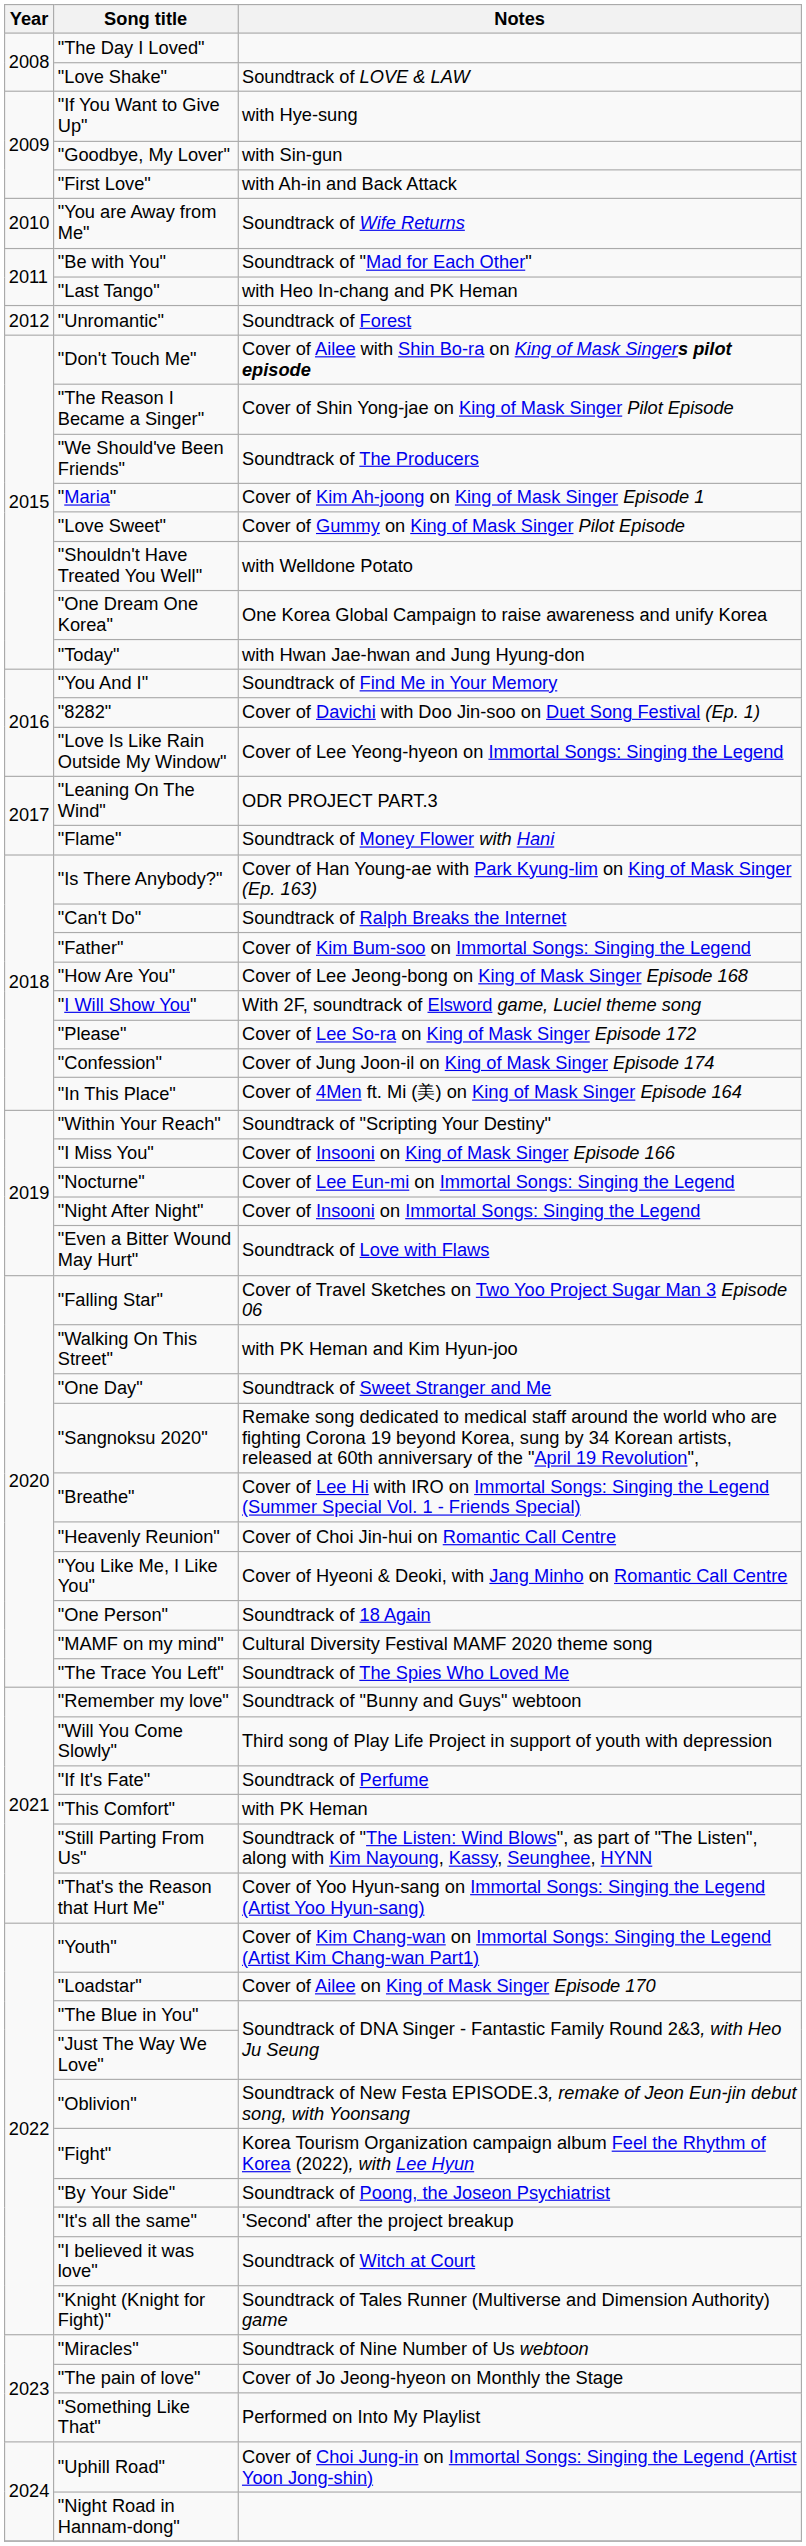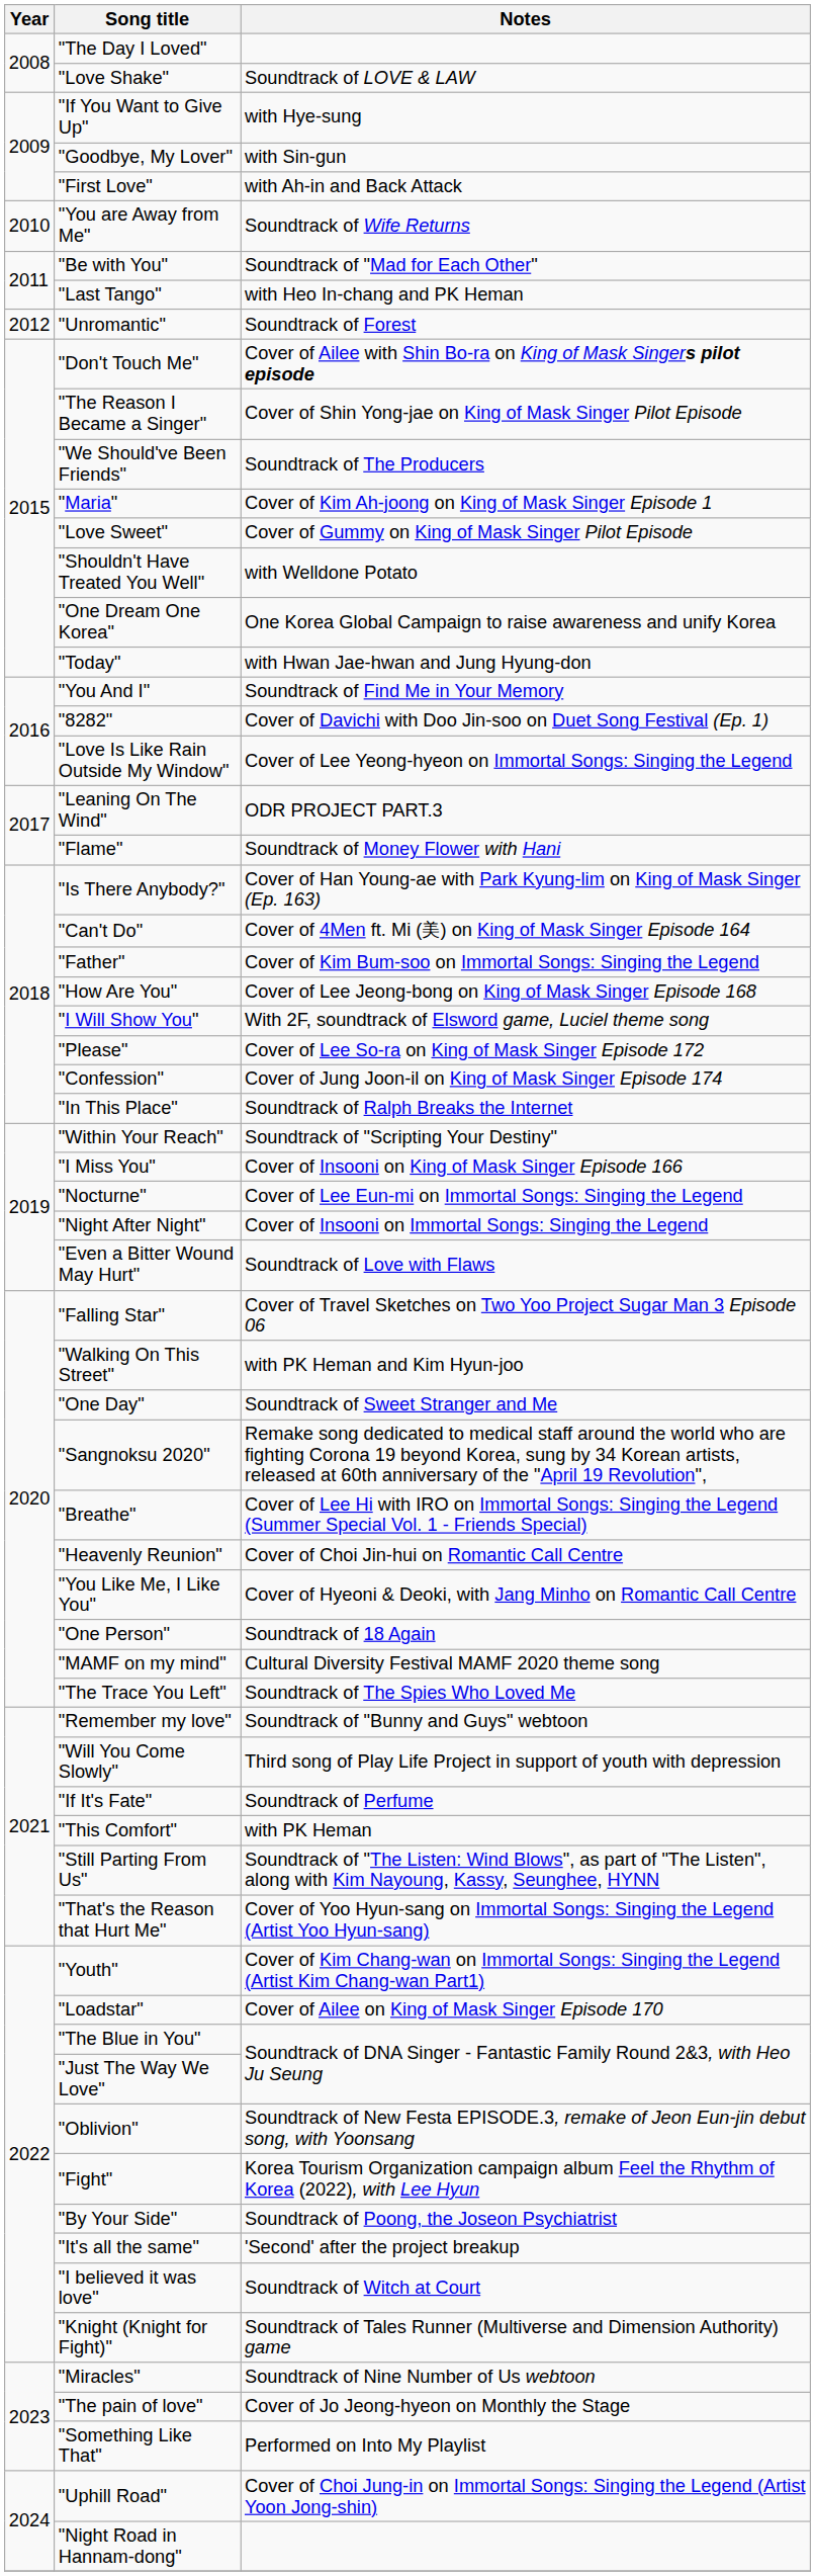 <table class="wikitable" style="width:700px">
 <tr>
 <th>Year</th>
 <th>Song title</th>
 <th>Notes</th>
 </tr>
 <tr>
 <td rowspan=2>2008</td>
 <td>"The Day I Loved" </td>
 <td></td>
 </tr>
 <tr>
 <td>"Love Shake"</td>
 <td>Soundtrack of <em>LOVE & LAW</em></td>
 </tr>
 <tr>
 <td rowspan=3>2009</td>
 <td>"If You Want to Give Up" </td>
 <td>with Hye-sung</td>
 </tr>
 <tr>
 <td>"Goodbye, My Lover" </td>
 <td>with Sin-gun</td>
 </tr>
 <tr>
 <td>"First Love"</td>
 <td>with Ah-in and Back Attack</td>
 </tr>
 <tr>
 <td>2010</td>
 <td>"You are Away from Me" </td>
 <td>Soundtrack of <em><a href='#'>Wife Returns</a></em></td>
 </tr>
 <tr>
 <td rowspan=2>2011</td>
 <td>"Be with You"</td>
 <td>Soundtrack of "<a href='#'>Mad for Each Other</a>"</td>
 </tr>
 <tr>
 <td>"Last Tango"</td>
 <td>with Heo In-chang and PK Heman</td>
 </tr>
 <tr>
 <td>2012</td>
 <td>"Unromantic"</td>
 <td>Soundtrack of </em><a href='#'>Forest</a><em></td>
 </tr>
 <tr>
 <td rowspan=8>2015</td>
 <td>"Don't Touch Me" </td>
 <td>Cover of <a href='#'>Ailee</a> with <a href='#'>Shin Bo-ra</a> on <em><a href='#'>King of Mask Singer</a><strong>s pilot episode</td>
 </tr>
 <tr>
 <td>"The Reason I Became a Singer" </td>
 <td>Cover of Shin Yong-jae on </em><a href='#'>King of Mask Singer</a><em> Pilot Episode</td>
 </tr>
 <tr>
 <td>"We Should've Been Friends" </td>
 <td>Soundtrack of </em><a href='#'>The Producers</a><em></td>
 </tr>
 <tr>
 <td>"<a href='#'>Maria</a>" </td>
 <td>Cover of <a href='#'>Kim Ah-joong</a> on </em><a href='#'>King of Mask Singer</a><em> Episode 1</td>
 </tr>
 <tr>
 <td>"Love Sweet"</td>
 <td>Cover of <a href='#'>Gummy</a> on </em><a href='#'>King of Mask Singer</a><em> Pilot Episode</td>
 </tr>
 <tr>
 <td>"Shouldn't Have Treated You Well" </td>
 <td>with Welldone Potato</td>
 </tr>
 <tr>
 <td>"One Dream One Korea" </td>
 <td>One Korea Global Campaign to raise awareness and unify Korea</td>
 </tr>
 <tr>
 <td>"Today" </td>
 <td>with Hwan Jae-hwan and Jung Hyung-don</td>
 </tr>
 <tr>
 <td rowspan=3>2016</td>
 <td>"You And I" </td>
 <td>Soundtrack of </em><a href='#'>Find Me in Your Memory</a><em></td>
 </tr>
 <tr>
 <td>"8282"</td>
 <td>Cover of <a href='#'>Davichi</a> with Doo Jin-soo on </em><a href='#'>Duet Song Festival</a><em> (Ep. 1)</td>
 </tr>
 <tr>
 <td>"Love Is Like Rain Outside My Window" </td>
 <td>Cover of Lee Yeong-hyeon on </em><a href='#'>Immortal Songs: Singing the Legend</a><em></td>
 </tr>
 <tr>
 <td rowspan=2>2017</td>
 <td>"Leaning On The Wind" </td>
 <td>ODR PROJECT PART.3</td>
 </tr>
 <tr>
 <td>"Flame"</td>
 <td>Soundtrack of </em><a href='#'>Money Flower</a><em> with <a href='#'>Hani</a></td>
 </tr>
 <tr>
 <td rowspan=8>2018</td>
 <td>"Is There Anybody?" </td>
 <td>Cover of Han Young-ae with <a href='#'>Park Kyung-lim</a> on </em><a href='#'>King of Mask Singer</a><em> (Ep. 163)</td>
 </tr>
 <tr>
 <td>"Can't Do" </td>
-<td>Soundtrack of </em><a href='#'>Ralph Breaks the Internet</a><em></td>
+<td>Cover of <a href='#'>4Men</a> ft. Mi (美) on </em><a href='#'>King of Mask Singer</a><em> Episode 164</td>
 </tr>
 <tr>
 <td>"Father" </td>
 <td>Cover of <a href='#'>Kim Bum-soo</a> on </em><a href='#'>Immortal Songs: Singing the Legend</a><em></td>
 </tr>
 <tr>
 <td>"How Are You" </td>
 <td>Cover of Lee Jeong-bong on </em><a href='#'>King of Mask Singer</a><em> Episode 168</td>
 </tr>
 <tr>
 <td>"<a href='#'>I Will Show You</a>" </td>
 <td>With 2F, soundtrack of </em><a href='#'>Elsword</a><em> game, Luciel theme song</td>
 </tr>
 <tr>
 <td>"Please" </td>
 <td>Cover of <a href='#'>Lee So-ra</a> on </em><a href='#'>King of Mask Singer</a><em> Episode 172</td>
 </tr>
 <tr>
 <td>"Confession" </td>
 <td>Cover of Jung Joon-il on </em><a href='#'>King of Mask Singer</a><em> Episode 174</td>
 </tr>
 <tr>
 <td>"In This Place"</td>
-<td>Cover of <a href='#'>4Men</a> ft. Mi (美) on </em><a href='#'>King of Mask Singer</a><em> Episode 164</td>
+<td>Soundtrack of </em><a href='#'>Ralph Breaks the Internet</a><em></td>
 </tr>
 <tr>
 <td rowspan=5>2019</td>
 <td>"Within Your Reach" </td>
 <td>Soundtrack of "Scripting Your Destiny"</td>
 </tr>
 <tr>
 <td>"I Miss You" </td>
 <td>Cover of <a href='#'>Insooni</a> on </em><a href='#'>King of Mask Singer</a><em> Episode 166</td>
 </tr>
 <tr>
 <td>"Nocturne" </td>
 <td>Cover of <a href='#'>Lee Eun-mi</a> on </em><a href='#'>Immortal Songs: Singing the Legend</a><em></td>
 </tr>
 <tr>
 <td>"Night After Night" </td>
 <td>Cover of <a href='#'>Insooni</a> on </em><a href='#'>Immortal Songs: Singing the Legend</a><em></td>
 </tr>
 <tr>
 <td>"Even a Bitter Wound May Hurt" </td>
 <td>Soundtrack of </em><a href='#'>Love with Flaws</a><em></td>
 </tr>
 <tr>
 <td rowspan=10>2020</td>
 <td>"Falling Star" </td>
 <td>Cover of Travel Sketches on </em><a href='#'>Two Yoo Project Sugar Man 3</a><em> Episode 06</td>
 </tr>
 <tr>
 <td>"Walking On This Street" </td>
 <td>with PK Heman and Kim Hyun-joo</td>
 </tr>
 <tr>
 <td>"One Day" </td>
 <td>Soundtrack of </em><a href='#'>Sweet Stranger and Me</a><em></td>
 </tr>
 <tr>
 <td>"Sangnoksu 2020" </td>
 <td>Remake song dedicated to medical staff around the world who are fighting Corona 19 beyond Korea, sung by 34 Korean artists, released at 60th anniversary of the "<a href='#'>April 19 Revolution</a>",</td>
 </tr>
 <tr>
 <td>"Breathe" </td>
 <td>Cover of <a href='#'>Lee Hi</a> with IRO on </em><a href='#'>Immortal Songs: Singing the Legend (Summer Special Vol. 1 - Friends Special)</a><em></td>
 </tr>
 <tr>
 <td>"Heavenly Reunion" </td>
 <td>Cover of Choi Jin-hui on </em><a href='#'>Romantic Call Centre</a><em></td>
 </tr>
 <tr>
 <td>"You Like Me, I Like You" </td>
 <td>Cover of Hyeoni & Deoki, with <a href='#'>Jang Minho</a> on </em><a href='#'>Romantic Call Centre</a><em></td>
 </tr>
 <tr>
 <td>"One Person" </td>
 <td>Soundtrack of </em><a href='#'>18 Again</a><em></td>
 </tr>
 <tr>
 <td>"MAMF on my mind"</td>
 <td>Cultural Diversity Festival MAMF 2020 theme song</td>
 </tr>
 <tr>
 <td>"The Trace You Left" </td>
 <td>Soundtrack of </em><a href='#'>The Spies Who Loved Me</a><em></td>
 </tr>
 <tr>
 <td rowspan=6>2021</td>
 <td>"Remember my love" </td>
 <td>Soundtrack of "Bunny and Guys" webtoon</td>
 </tr>
 <tr>
 <td>"Will You Come Slowly" </td>
 <td>Third song of Play Life Project in support of youth with depression</td>
 </tr>
 <tr>
 <td>"If It's Fate" </td>
 <td>Soundtrack of </em><a href='#'>Perfume</a><em></td>
 </tr>
 <tr>
 <td>"This Comfort" </td>
 <td>with PK Heman</td>
 </tr>
 <tr>
 <td>"Still Parting From Us" </td>
 <td>Soundtrack of "<a href='#'>The Listen: Wind Blows</a>", as part of "The Listen", along with <a href='#'>Kim Nayoung</a>, <a href='#'>Kassy</a>, <a href='#'>Seunghee</a>, <a href='#'>HYNN</a></td>
 </tr>
 <tr>
 <td>"That's the Reason that Hurt Me" </td>
 <td>Cover of Yoo Hyun-sang on </em><a href='#'>Immortal Songs: Singing the Legend (Artist Yoo Hyun-sang)</a><em></td>
 </tr>
 <tr>
 <td rowspan=10>2022</td>
 <td>"Youth" </td>
 <td>Cover of <a href='#'>Kim Chang-wan</a> on </em><a href='#'>Immortal Songs: Singing the Legend (Artist Kim Chang-wan Part1)</a><em></td>
 </tr>
 <tr>
 <td>"Loadstar"</td>
 <td>Cover of <a href='#'>Ailee</a> on </em><a href='#'>King of Mask Singer</a><em> Episode 170</td>
 </tr>
 <tr>
 <td>"The Blue in You" </td>
 <td rowspan=2>Soundtrack of </em>DNA Singer - Fantastic Family Round 2&3<em>, with Heo Ju Seung</td>
 </tr>
 <tr>
 <td>"Just The Way We Love" </td>
 </tr>
 <tr>
 <td>"Oblivion" </td>
 <td>Soundtrack of </em>New Festa EPISODE.3<em>, remake of Jeon Eun-jin debut song, with Yoonsang</td>
 </tr>
 <tr>
 <td>"Fight" </td>
 <td>Korea Tourism Organization campaign album </em><a href='#'>Feel the Rhythm of Korea</a> (2022)<em>, with <a href='#'>Lee Hyun</a></td>
 </tr>
 <tr>
 <td>"By Your Side" </td>
 <td>Soundtrack of </em><a href='#'>Poong, the Joseon Psychiatrist</a><em></td>
 </tr>
 <tr>
 <td>"It's all the same" </td>
 <td>'Second' after the project breakup</td>
 </tr>
 <tr>
 <td>"I believed it was love" </td>
 <td>Soundtrack of </em><a href='#'>Witch at Court</a><em></td>
 </tr>
 <tr>
 <td>"Knight (Knight for Fight)"</td>
 <td>Soundtrack of </em>Tales Runner (Multiverse and Dimension Authority)<em> game</td>
 </tr>
 <tr>
 <td rowspan=3>2023</td>
 <td>"Miracles" </td>
 <td>Soundtrack of </em>Nine Number of Us<em> webtoon</td>
 </tr>
 <tr>
 <td>"The pain of love" </td>
 <td>Cover of Jo Jeong-hyeon on </em>Monthly the Stage<em></td>
 </tr>
 <tr>
 <td>"Something Like That" </td>
 <td>Performed on </em>Into My Playlist<em></td>
 </tr>
 <tr>
 <td rowspan=2>2024</td>
 <td>"Uphill Road" </td>
 <td>Cover of <a href='#'>Choi Jung-in</a> on </em><a href='#'>Immortal Songs: Singing the Legend (Artist Yoon Jong-shin)</a><em></td>
 </tr>
 <tr>
 <td>"Night Road in Hannam-dong" </td>
 <td></td>
 </tr>
 <tr>
 </tr>
 </table>
